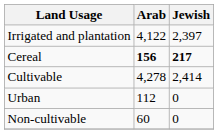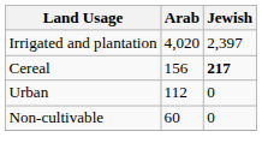 <table class="wikitable">
 <tr>
 <th>Land Usage</th>
 <th>Arab</th>
 <th>Jewish</th>
 </tr>
 <tr>
 <td>Irrigated and plantation</td>
-<td>4,122</td>
+<td>4,020</td>
 <td>2,397</td>
 </tr>
 <tr>
 <td>Cereal</td>
-<td><strong>156</strong></td>
+<td>156</td>
 <td><strong>217</strong></td>
-</tr>
-<tr>
-<td>Cultivable</td>
-<td>4,278</td>
-<td>2,414</td>
 </tr>
 <tr>
 <td>Urban</td>
 <td>112</td>
 <td>0</td>
 </tr>
 <tr>
 <td>Non-cultivable</td>
 <td>60</td>
 <td>0</td>
 </tr>
 <tr>
 </tr>
 </table>
